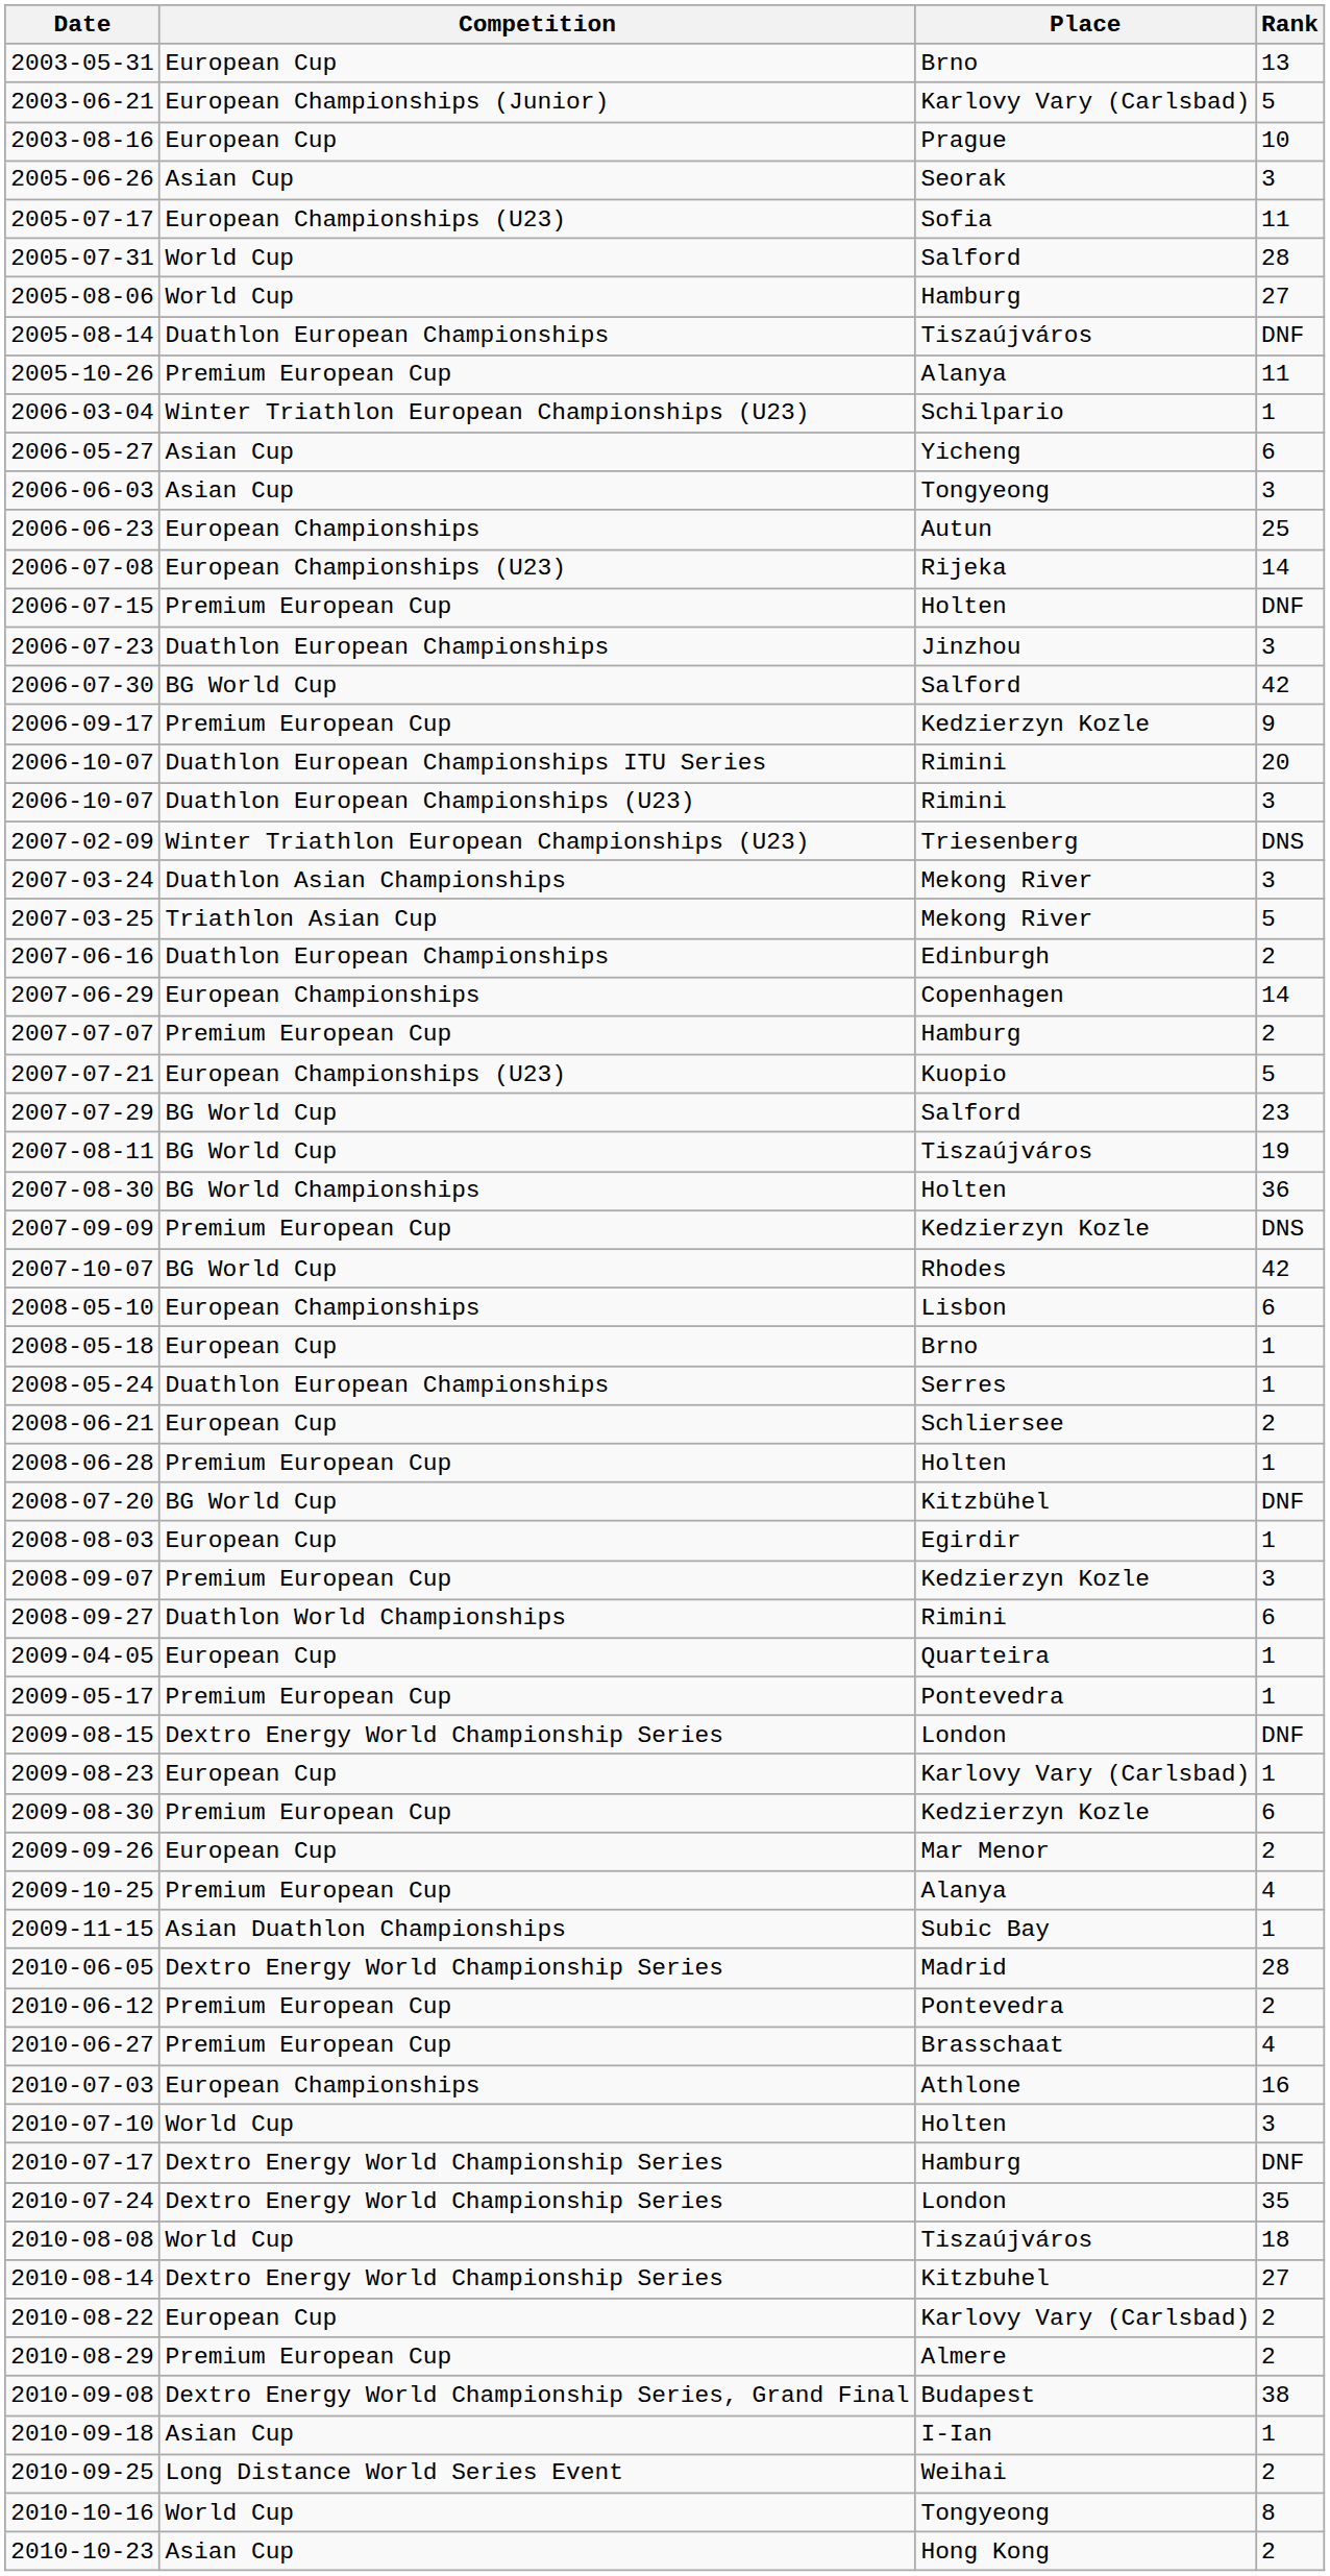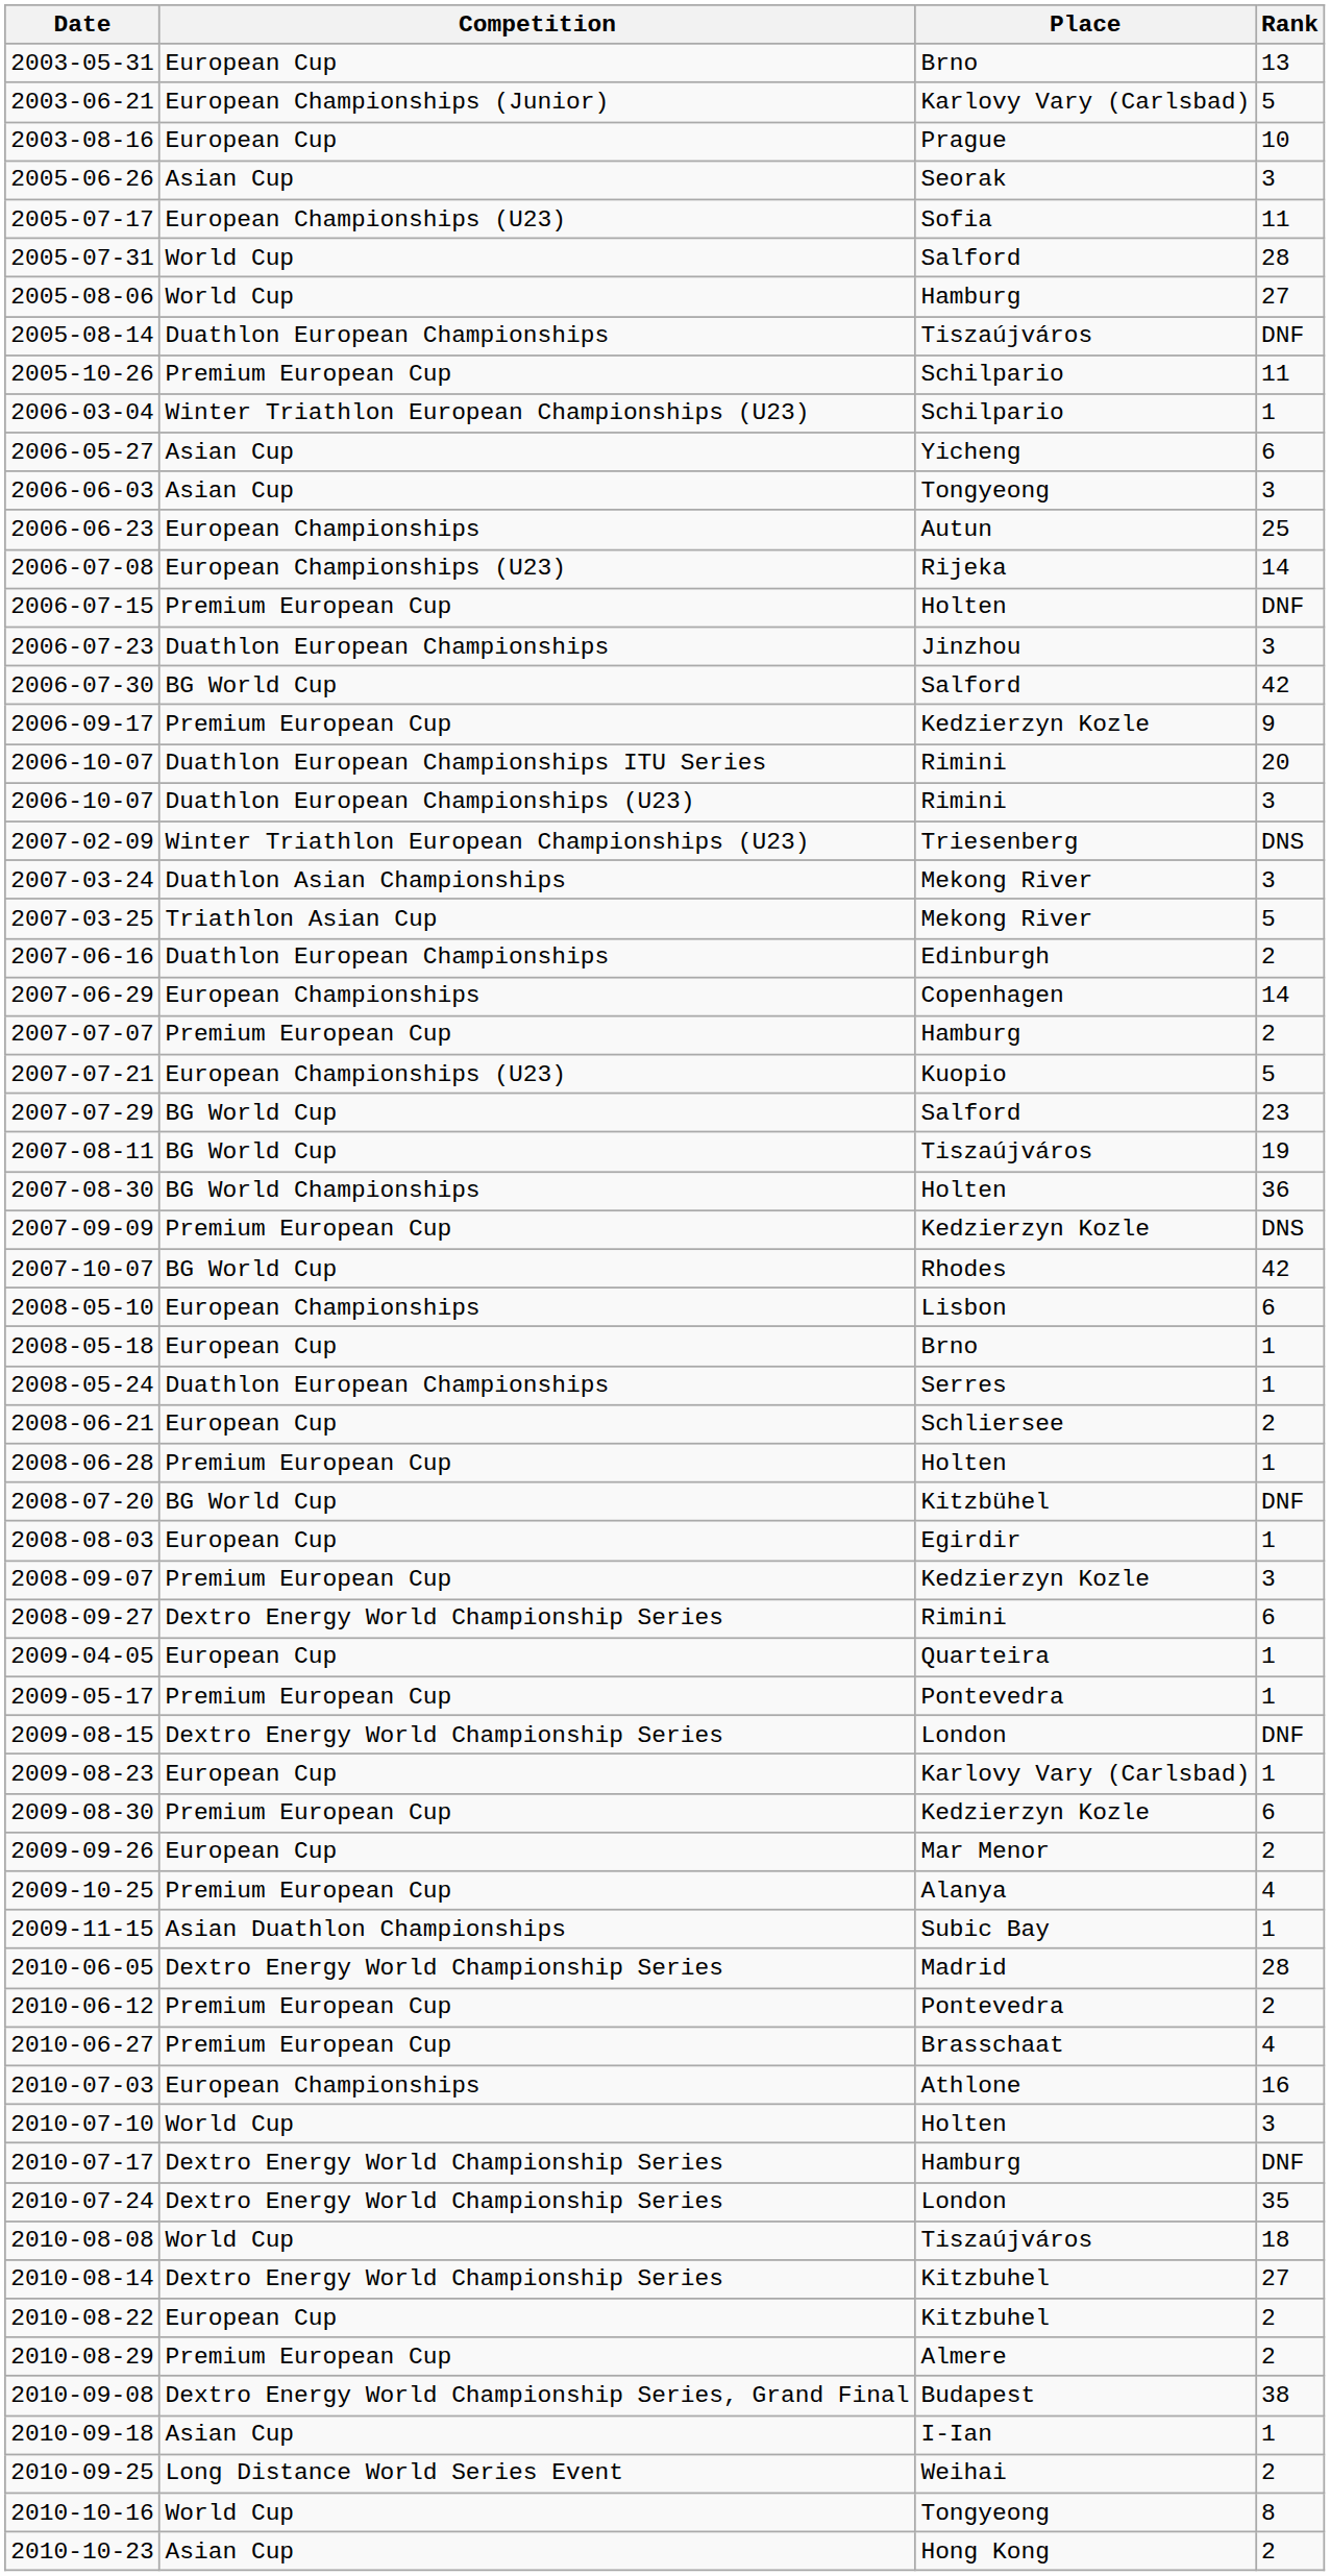 <table class="wikitable sortable">
 <tr>
 <th>Date</th>
 <th>Competition</th>
 <th>Place</th>
 <th>Rank</th>
 </tr>
 <tr>
 <td>2003-05-31</td>
 <td>European Cup</td>
 <td>Brno</td>
 <td>13</td>
 </tr>
 <tr>
 <td>2003-06-21</td>
 <td>European Championships (Junior)</td>
 <td>Karlovy Vary (Carlsbad)</td>
 <td>5</td>
 </tr>
 <tr>
 <td>2003-08-16</td>
 <td>European Cup</td>
 <td>Prague</td>
 <td>10</td>
 </tr>
 <tr>
 <td>2005-06-26</td>
 <td>Asian Cup</td>
 <td>Seorak</td>
 <td>3</td>
 </tr>
 <tr>
 <td>2005-07-17</td>
 <td>European Championships (U23)</td>
 <td>Sofia</td>
 <td>11</td>
 </tr>
 <tr>
 <td>2005-07-31</td>
 <td>World Cup</td>
 <td>Salford</td>
 <td>28</td>
 </tr>
 <tr>
 <td>2005-08-06</td>
 <td>World Cup</td>
 <td>Hamburg</td>
 <td>27</td>
 </tr>
 <tr>
 <td>2005-08-14</td>
 <td>Duathlon European Championships</td>
 <td>Tiszaújváros</td>
 <td>DNF</td>
 </tr>
 <tr>
 <td>2005-10-26</td>
 <td>Premium European Cup</td>
-<td>Alanya</td>
+<td>Schilpario</td>
 <td>11</td>
 </tr>
 <tr>
 <td>2006-03-04</td>
 <td>Winter Triathlon European Championships (U23)</td>
 <td>Schilpario</td>
 <td>1</td>
 </tr>
 <tr>
 <td>2006-05-27</td>
 <td>Asian Cup</td>
 <td>Yicheng</td>
 <td>6</td>
 </tr>
 <tr>
 <td>2006-06-03</td>
 <td>Asian Cup</td>
 <td>Tongyeong</td>
 <td>3</td>
 </tr>
 <tr>
 <td>2006-06-23</td>
 <td>European Championships</td>
 <td>Autun</td>
 <td>25</td>
 </tr>
 <tr>
 <td>2006-07-08</td>
 <td>European Championships (U23)</td>
 <td>Rijeka</td>
 <td>14</td>
 </tr>
 <tr>
 <td>2006-07-15</td>
 <td>Premium European Cup</td>
 <td>Holten</td>
 <td>DNF</td>
 </tr>
 <tr>
 <td>2006-07-23</td>
 <td>Duathlon European Championships</td>
 <td>Jinzhou</td>
 <td>3</td>
 </tr>
 <tr>
 <td>2006-07-30</td>
 <td>BG World Cup</td>
 <td>Salford</td>
 <td>42</td>
 </tr>
 <tr>
 <td>2006-09-17</td>
 <td>Premium European Cup</td>
 <td>Kedzierzyn Kozle</td>
 <td>9</td>
 </tr>
 <tr>
 <td>2006-10-07</td>
 <td>Duathlon European Championships ITU Series</td>
 <td>Rimini</td>
 <td>20</td>
 </tr>
 <tr>
 <td>2006-10-07</td>
 <td>Duathlon European Championships (U23)</td>
 <td>Rimini</td>
 <td>3</td>
 </tr>
 <tr>
 <td>2007-02-09</td>
 <td>Winter Triathlon European Championships (U23)</td>
 <td>Triesenberg</td>
 <td>DNS</td>
 </tr>
 <tr>
 <td>2007-03-24</td>
 <td>Duathlon Asian Championships</td>
 <td>Mekong River</td>
 <td>3</td>
 </tr>
 <tr>
 <td>2007-03-25</td>
 <td>Triathlon Asian Cup</td>
 <td>Mekong River</td>
 <td>5</td>
 </tr>
 <tr>
 <td>2007-06-16</td>
 <td>Duathlon European Championships</td>
 <td>Edinburgh</td>
 <td>2</td>
 </tr>
 <tr>
 <td>2007-06-29</td>
 <td>European Championships</td>
 <td>Copenhagen</td>
 <td>14</td>
 </tr>
 <tr>
 <td>2007-07-07</td>
 <td>Premium European Cup</td>
 <td>Hamburg</td>
 <td>2</td>
 </tr>
 <tr>
 <td>2007-07-21</td>
 <td>European Championships (U23)</td>
 <td>Kuopio</td>
 <td>5</td>
 </tr>
 <tr>
 <td>2007-07-29</td>
 <td>BG World Cup</td>
 <td>Salford</td>
 <td>23</td>
 </tr>
 <tr>
 <td>2007-08-11</td>
 <td>BG World Cup</td>
 <td>Tiszaújváros</td>
 <td>19</td>
 </tr>
 <tr>
 <td>2007-08-30</td>
 <td>BG World Championships</td>
 <td>Holten</td>
 <td>36</td>
 </tr>
 <tr>
 <td>2007-09-09</td>
 <td>Premium European Cup</td>
 <td>Kedzierzyn Kozle</td>
 <td>DNS</td>
 </tr>
 <tr>
 <td>2007-10-07</td>
 <td>BG World Cup</td>
 <td>Rhodes</td>
 <td>42</td>
 </tr>
 <tr>
 <td>2008-05-10</td>
 <td>European Championships</td>
 <td>Lisbon</td>
 <td>6</td>
 </tr>
 <tr>
 <td>2008-05-18</td>
 <td>European Cup</td>
 <td>Brno</td>
 <td>1</td>
 </tr>
 <tr>
 <td>2008-05-24</td>
 <td>Duathlon European Championships</td>
 <td>Serres</td>
 <td>1</td>
 </tr>
 <tr>
 <td>2008-06-21</td>
 <td>European Cup</td>
 <td>Schliersee</td>
 <td>2</td>
 </tr>
 <tr>
 <td>2008-06-28</td>
 <td>Premium European Cup</td>
 <td>Holten</td>
 <td>1</td>
 </tr>
 <tr>
 <td>2008-07-20</td>
 <td>BG World Cup</td>
 <td>Kitzbühel</td>
 <td>DNF</td>
 </tr>
 <tr>
 <td>2008-08-03</td>
 <td>European Cup</td>
 <td>Egirdir</td>
 <td>1</td>
 </tr>
 <tr>
 <td>2008-09-07</td>
 <td>Premium European Cup</td>
 <td>Kedzierzyn Kozle</td>
 <td>3</td>
 </tr>
 <tr>
 <td>2008-09-27</td>
-<td>Duathlon World Championships</td>
+<td>Dextro Energy World Championship Series</td>
 <td>Rimini</td>
 <td>6</td>
 </tr>
 <tr>
 <td>2009-04-05</td>
 <td>European Cup</td>
 <td>Quarteira</td>
 <td>1</td>
 </tr>
 <tr>
 <td>2009-05-17</td>
 <td>Premium European Cup</td>
 <td>Pontevedra</td>
 <td>1</td>
 </tr>
 <tr>
 <td>2009-08-15</td>
 <td>Dextro Energy World Championship Series</td>
 <td>London</td>
 <td>DNF</td>
 </tr>
 <tr>
 <td>2009-08-23</td>
 <td>European Cup</td>
 <td>Karlovy Vary (Carlsbad)</td>
 <td>1</td>
 </tr>
 <tr>
 <td>2009-08-30</td>
 <td>Premium European Cup</td>
 <td>Kedzierzyn Kozle</td>
 <td>6</td>
 </tr>
 <tr>
 <td>2009-09-26</td>
 <td>European Cup</td>
 <td>Mar Menor</td>
 <td>2</td>
 </tr>
 <tr>
 <td>2009-10-25</td>
 <td>Premium European Cup</td>
 <td>Alanya</td>
 <td>4</td>
 </tr>
 <tr>
 <td>2009-11-15</td>
 <td>Asian Duathlon Championships</td>
 <td>Subic Bay</td>
 <td>1</td>
 </tr>
 <tr>
 <td>2010-06-05</td>
 <td>Dextro Energy World Championship Series</td>
 <td>Madrid</td>
 <td>28</td>
 </tr>
 <tr>
 <td>2010-06-12</td>
 <td>Premium European Cup</td>
 <td>Pontevedra</td>
 <td>2</td>
 </tr>
 <tr>
 <td>2010-06-27</td>
 <td>Premium European Cup</td>
 <td>Brasschaat</td>
 <td>4</td>
 </tr>
 <tr>
 <td>2010-07-03</td>
 <td>European Championships</td>
 <td>Athlone</td>
 <td>16</td>
 </tr>
 <tr>
 <td>2010-07-10</td>
 <td>World Cup</td>
 <td>Holten</td>
 <td>3</td>
 </tr>
 <tr>
 <td>2010-07-17</td>
 <td>Dextro Energy World Championship Series</td>
 <td>Hamburg</td>
 <td>DNF</td>
 </tr>
 <tr>
 <td>2010-07-24</td>
 <td>Dextro Energy World Championship Series</td>
 <td>London</td>
 <td>35</td>
 </tr>
 <tr>
 <td>2010-08-08</td>
 <td>World Cup</td>
 <td>Tiszaújváros</td>
 <td>18</td>
 </tr>
 <tr>
 <td>2010-08-14</td>
 <td>Dextro Energy World Championship Series</td>
 <td>Kitzbuhel</td>
 <td>27</td>
 </tr>
 <tr>
 <td>2010-08-22</td>
 <td>European Cup</td>
-<td>Karlovy Vary (Carlsbad)</td>
+<td>Kitzbuhel</td>
 <td>2</td>
 </tr>
 <tr>
 <td>2010-08-29</td>
 <td>Premium European Cup</td>
 <td>Almere</td>
 <td>2</td>
 </tr>
 <tr>
 <td>2010-09-08</td>
 <td>Dextro Energy World Championship Series, Grand Final</td>
 <td>Budapest</td>
 <td>38</td>
 </tr>
 <tr>
 <td>2010-09-18</td>
 <td>Asian Cup</td>
 <td>I-Ian</td>
 <td>1</td>
 </tr>
 <tr>
 <td>2010-09-25</td>
 <td>Long Distance World Series Event</td>
 <td>Weihai</td>
 <td>2</td>
 </tr>
 <tr>
 <td>2010-10-16</td>
 <td>World Cup</td>
 <td>Tongyeong</td>
 <td>8</td>
 </tr>
 <tr>
 <td>2010-10-23</td>
 <td>Asian Cup</td>
 <td>Hong Kong</td>
 <td>2</td>
 </tr>
 </table>
